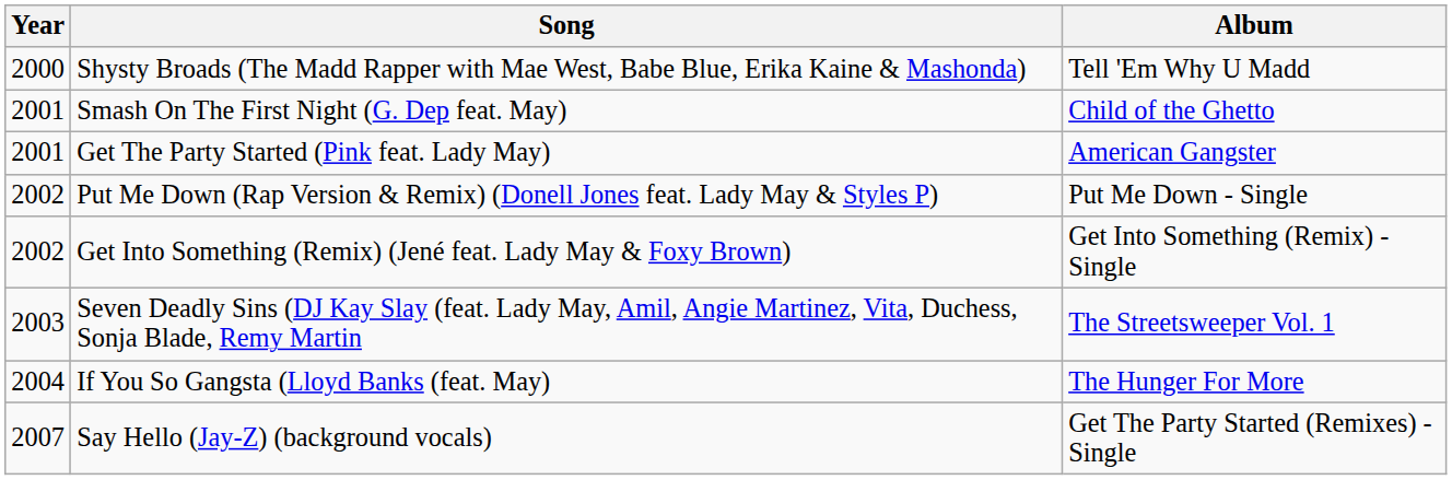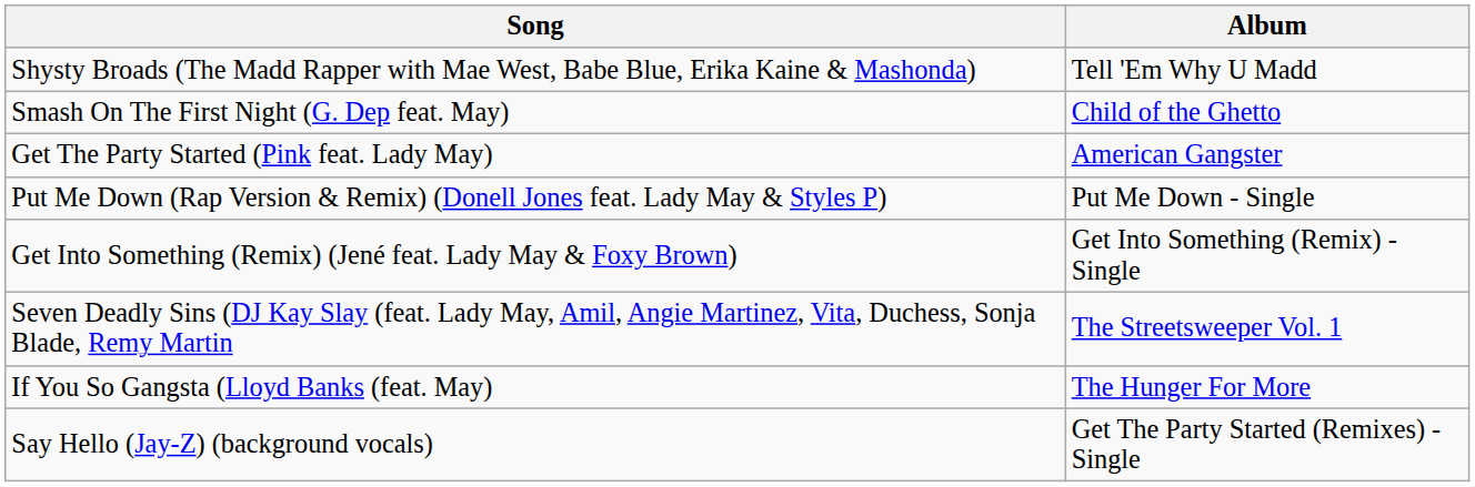 <table class="wikitable">
 <tr>
-<th>Year</th>
 <th>Song</th>
 <th>Album</th>
 </tr>
 <tr>
-<td>2000</td>
 <td>Shysty Broads (The Madd Rapper with Mae West, Babe Blue, Erika Kaine & <a href='#'>Mashonda</a>)</td>
 <td>Tell 'Em Why U Madd</td>
 </tr>
 <tr>
-<td>2001</td>
 <td>Smash On The First Night (<a href='#'>G. Dep</a> feat. May)</td>
 <td><a href='#'>Child of the Ghetto</a></td>
 </tr>
 <tr>
-<td>2001</td>
 <td>Get The Party Started (<a href='#'>Pink</a> feat. Lady May)</td>
 <td><a href='#'>American Gangster</a></td>
 </tr>
 <tr>
-<td>2002</td>
 <td>Put Me Down (Rap Version & Remix) (<a href='#'>Donell Jones</a> feat. Lady May & <a href='#'>Styles P</a>)</td>
 <td>Put Me Down - Single</td>
 </tr>
 <tr>
-<td>2002</td>
 <td>Get Into Something (Remix) (Jené feat. Lady May & <a href='#'>Foxy Brown</a>)</td>
 <td>Get Into Something (Remix) - Single</td>
 </tr>
 <tr>
-<td>2003</td>
 <td>Seven Deadly Sins (<a href='#'>DJ Kay Slay</a> (feat. Lady May, <a href='#'>Amil</a>, <a href='#'>Angie Martinez</a>, <a href='#'>Vita</a>, Duchess, Sonja Blade, <a href='#'>Remy Martin</a></td>
 <td><a href='#'>The Streetsweeper Vol. 1</a></td>
 </tr>
 <tr>
-<td>2004</td>
 <td>If You So Gangsta (<a href='#'>Lloyd Banks</a> (feat. May)</td>
 <td><a href='#'>The Hunger For More</a></td>
 </tr>
 <tr>
-<td>2007</td>
 <td>Say Hello (<a href='#'>Jay-Z</a>) (background vocals)</td>
 <td>Get The Party Started (Remixes) - Single</td>
 </tr>
 </table>
